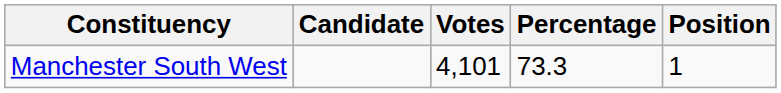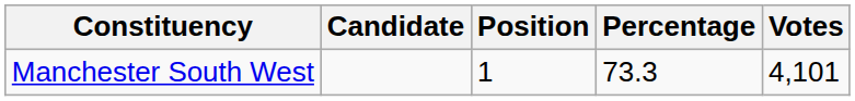 <table class="wikitable sortable">
 <tr>
 <th>Constituency</th>
 <th>Candidate</th>
+<th>Position</th>
+<th>Percentage</th>
 <th>Votes</th>
-<th>Percentage</th>
-<th>Position</th>
 </tr>
 <tr>
 <td><a href='#'>Manchester South West</a></td>
 <td></td>
+<td>1</td>
+<td>73.3</td>
 <td>4,101</td>
-<td>73.3</td>
-<td>1</td>
 </tr>
 </table>
